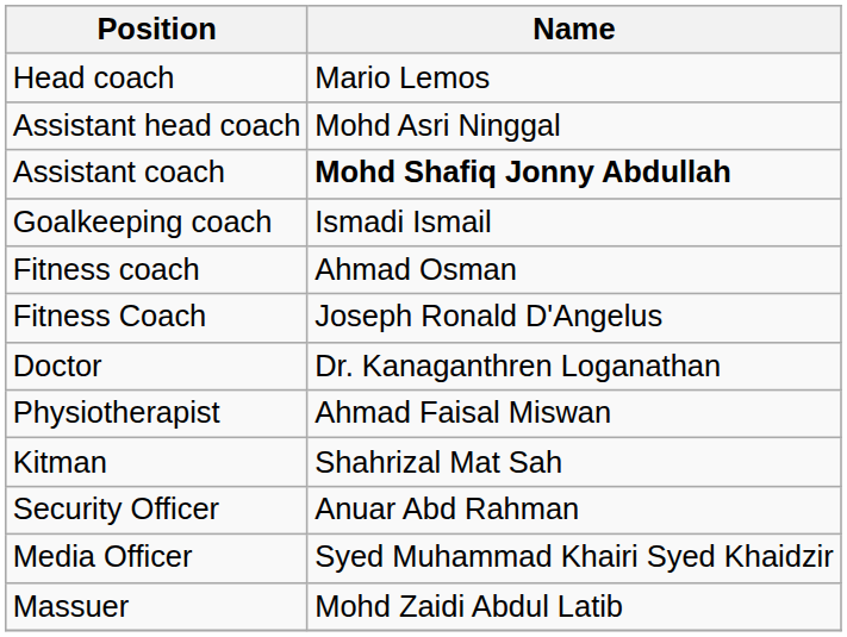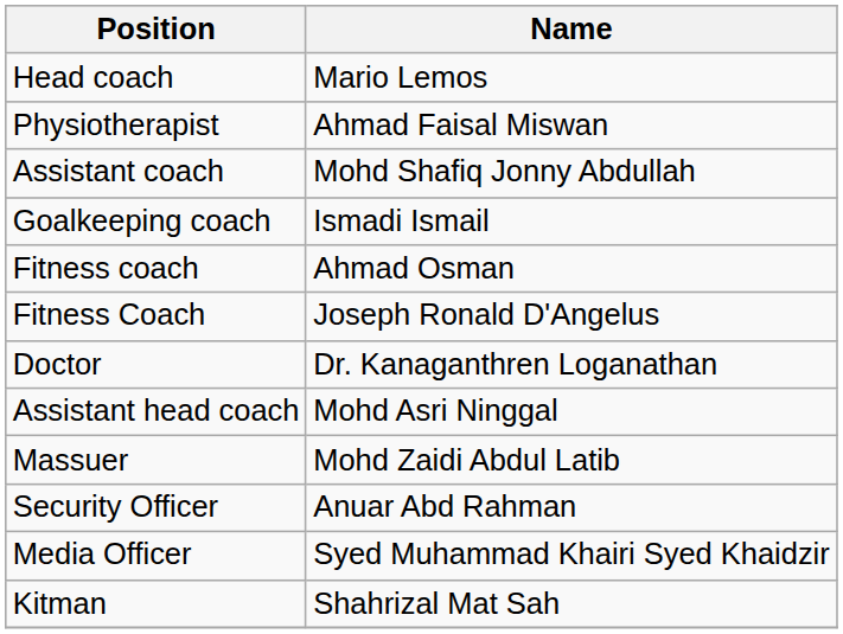 <table class="wikitable">
 <tr>
 <th>Position</th>
 <th>Name</th>
 </tr>
 <tr>
 <td>Head coach</td>
 <td> Mario Lemos</td>
 </tr>
 <tr>
-<td>Assistant head coach</td>
-<td> Mohd Asri Ninggal</td>
+<td>Physiotherapist</td>
+<td> Ahmad Faisal Miswan</td>
 </tr>
 <tr>
 <td>Assistant coach</td>
-<td><strong> Mohd Shafiq Jonny Abdullah</strong></td>
+<td> Mohd Shafiq Jonny Abdullah</td>
 </tr>
 <tr>
 <td>Goalkeeping coach</td>
 <td> Ismadi Ismail</td>
 </tr>
 <tr>
 <td>Fitness coach</td>
 <td> Ahmad Osman</td>
 </tr>
 <tr>
 <td>Fitness Coach</td>
 <td> Joseph Ronald D'Angelus</td>
 </tr>
 <tr>
 <td>Doctor</td>
 <td> Dr. Kanaganthren Loganathan</td>
 </tr>
 <tr>
-<td>Physiotherapist</td>
-<td> Ahmad Faisal Miswan</td>
+<td>Assistant head coach</td>
+<td> Mohd Asri Ninggal</td>
 </tr>
 <tr>
-<td>Kitman</td>
-<td> Shahrizal Mat Sah</td>
+<td>Massuer</td>
+<td> Mohd Zaidi Abdul Latib</td>
 </tr>
 <tr>
 <td>Security Officer</td>
 <td> Anuar Abd Rahman</td>
 </tr>
 <tr>
 <td>Media Officer</td>
 <td> Syed Muhammad Khairi Syed Khaidzir</td>
 </tr>
 <tr>
-<td>Massuer</td>
-<td> Mohd Zaidi Abdul Latib</td>
+<td>Kitman</td>
+<td> Shahrizal Mat Sah</td>
 </tr>
 <tr>
 </tr>
 </table>
